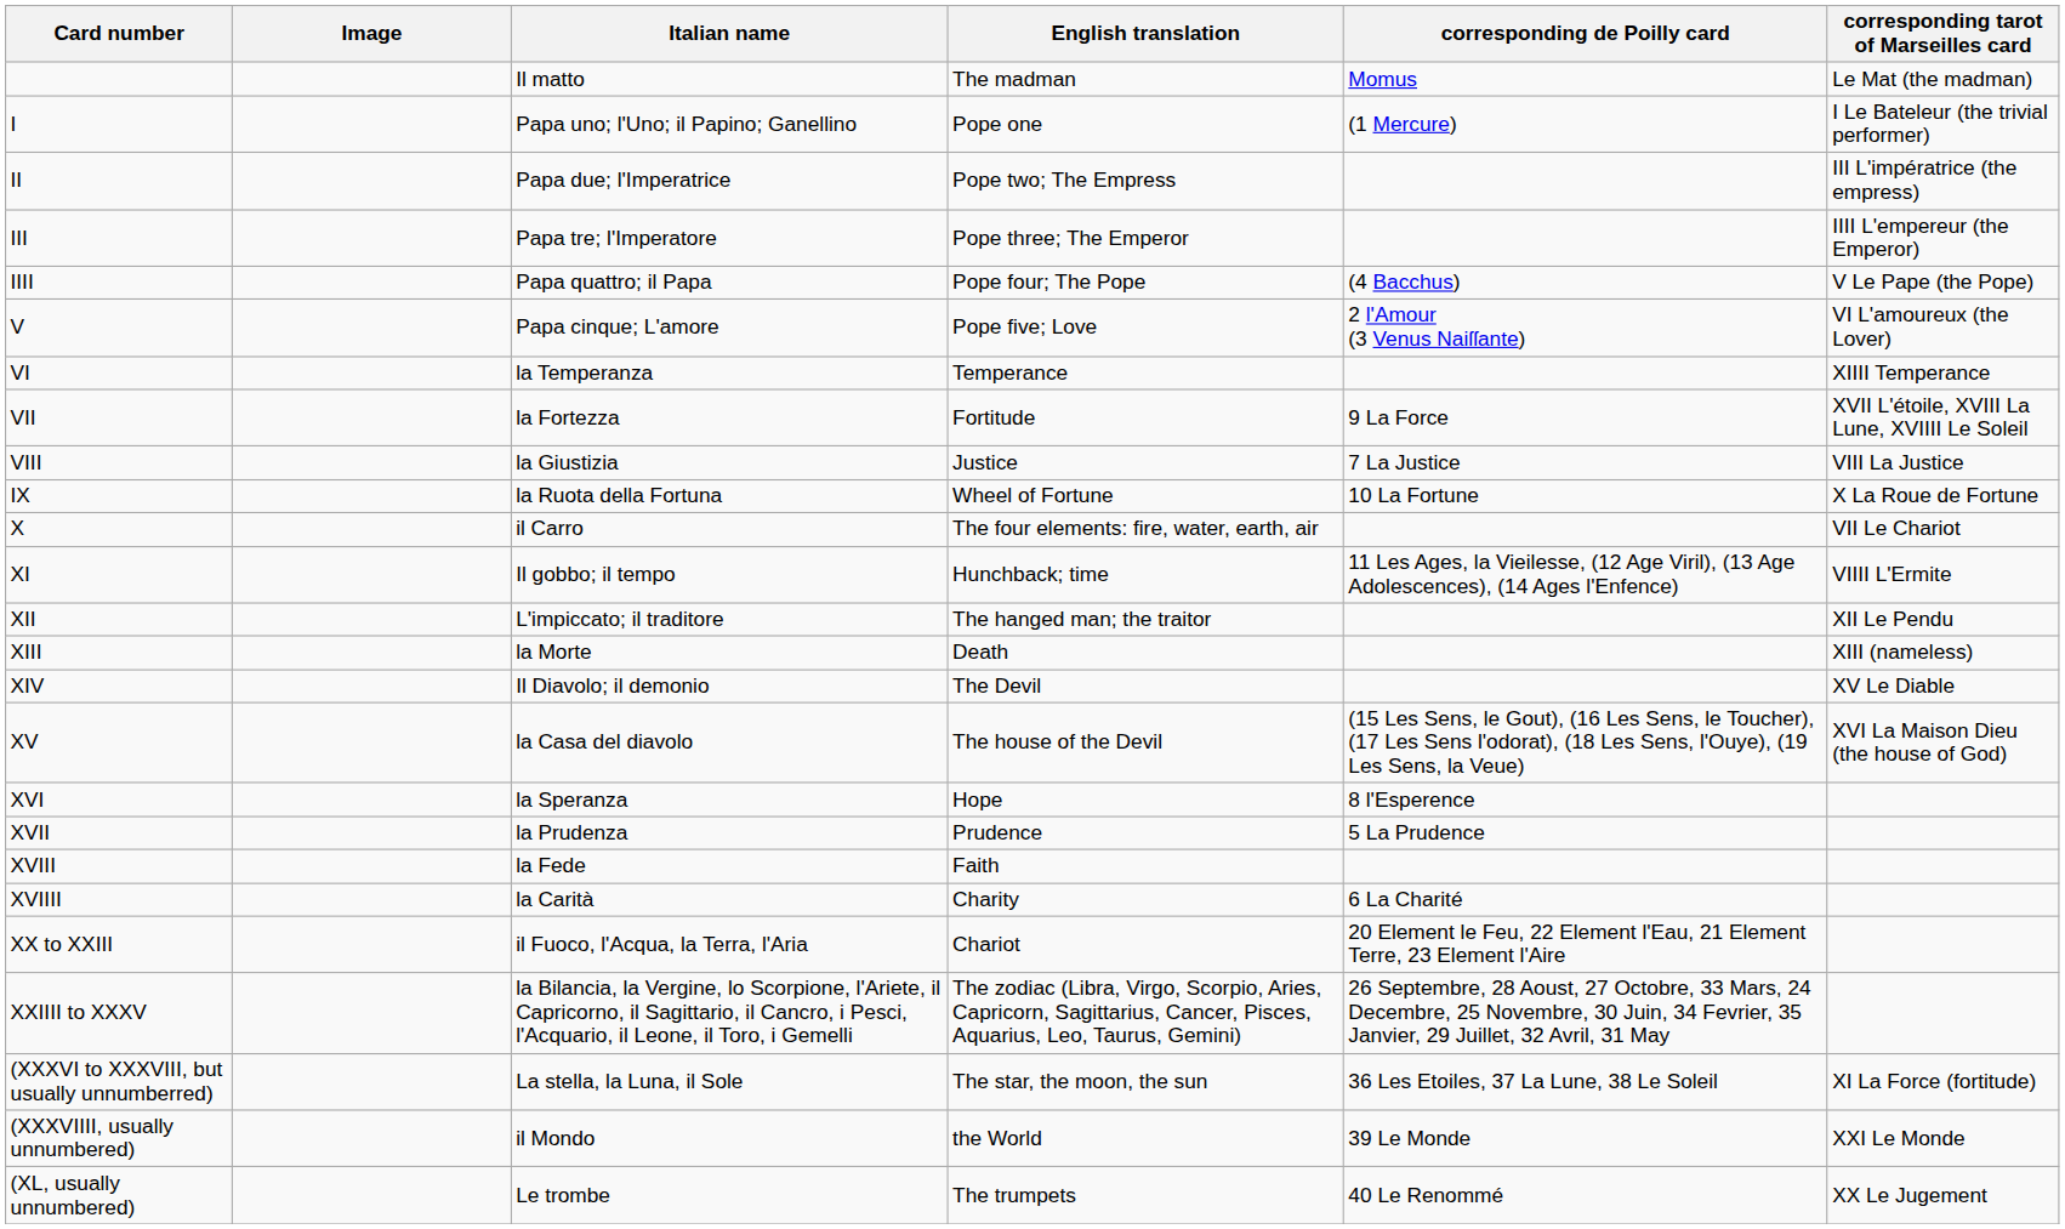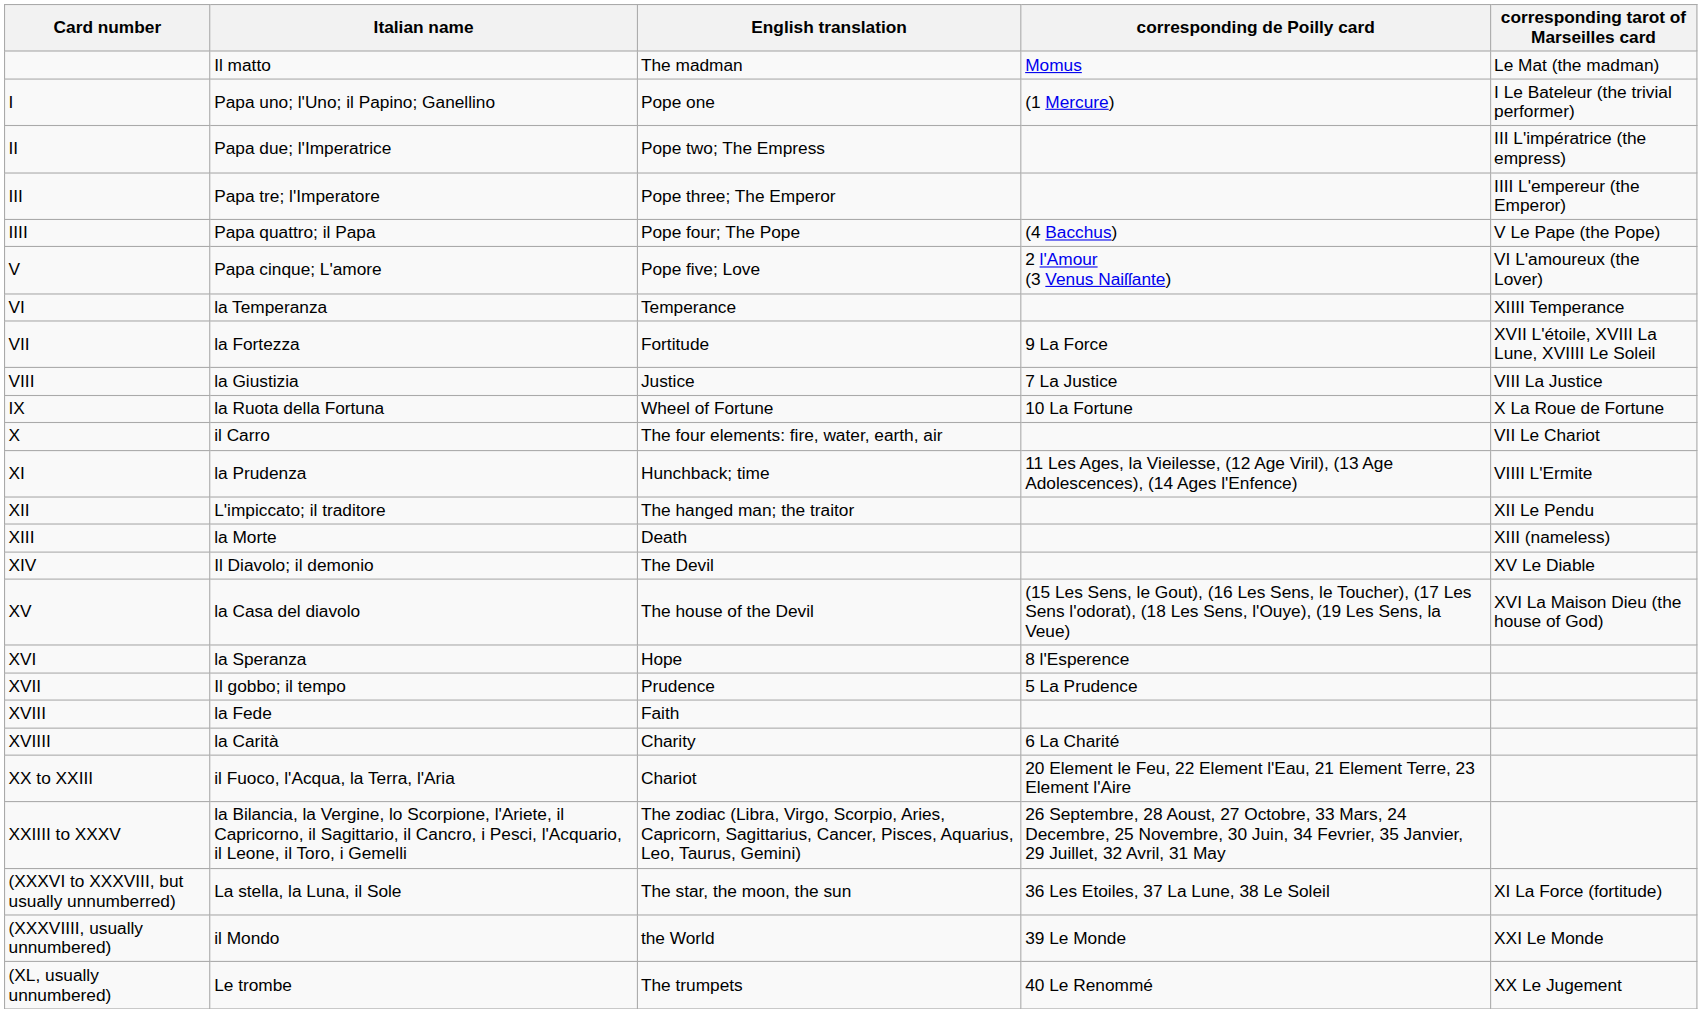 <table class="wikitable">
 <tr>
 <th>Card number</th>
-<th width="205px">Image</th>
 <th>Italian name</th>
 <th>English translation</th>
 <th>corresponding de Poilly card</th>
 <th>corresponding tarot of Marseilles card</th>
 </tr>
 <tr>
-<td></td>
 <td></td>
 <td>Il matto</td>
 <td>The madman</td>
 <td><a href='#'>Momus</a></td>
 <td>Le Mat (the madman)</td>
 </tr>
 <tr>
 <td>I</td>
-<td></td>
 <td>Papa uno; l'Uno; il Papino; Ganellino</td>
 <td>Pope one</td>
 <td>(1 <a href='#'>Mercure</a>)</td>
 <td>I Le Bateleur (the trivial performer)</td>
 </tr>
 <tr>
 <td>II</td>
-<td></td>
 <td>Papa due; l'Imperatrice</td>
 <td>Pope two; The Empress</td>
 <td></td>
 <td>III L'impératrice (the empress)</td>
 </tr>
 <tr>
 <td>III</td>
-<td></td>
 <td>Papa tre; l'Imperatore</td>
 <td>Pope three; The Emperor</td>
 <td></td>
 <td>IIII L'empereur (the Emperor)</td>
 </tr>
 <tr>
 <td>IIII</td>
-<td></td>
 <td>Papa quattro; il Papa</td>
 <td>Pope four; The Pope</td>
 <td>(4 <a href='#'>Bacchus</a>)</td>
 <td>V Le Pape (the Pope)</td>
 </tr>
 <tr>
 <td>V</td>
-<td></td>
 <td>Papa cinque; L'amore</td>
 <td>Pope five; Love</td>
 <td>2 <a href='#'>l'Amour</a><br>(3 <a href='#'>Venus Naiſſante</a>)</td>
 <td>VI L'amoureux (the Lover)</td>
 </tr>
 <tr>
 <td>VI</td>
-<td></td>
 <td>la Temperanza</td>
 <td>Temperance</td>
 <td></td>
 <td>XIIII Temperance</td>
 </tr>
 <tr>
 <td>VII</td>
-<td></td>
 <td>la Fortezza</td>
 <td>Fortitude</td>
 <td>9 La Force</td>
 <td>XVII L'étoile, XVIII La Lune, XVIIII Le Soleil</td>
 </tr>
 <tr>
 <td>VIII</td>
-<td></td>
 <td>la Giustizia</td>
 <td>Justice</td>
 <td>7 La Justice</td>
 <td>VIII La Justice</td>
 </tr>
 <tr>
 <td>IX</td>
-<td></td>
 <td>la Ruota della Fortuna</td>
 <td>Wheel of Fortune</td>
 <td>10 La Fortune</td>
 <td>X La Roue de Fortune</td>
 </tr>
 <tr>
 <td>X</td>
-<td></td>
 <td>il Carro</td>
 <td>The four elements: fire, water, earth, air</td>
 <td></td>
 <td>VII Le Chariot</td>
 </tr>
 <tr>
 <td>XI</td>
-<td></td>
-<td>Il gobbo; il tempo</td>
+<td>la Prudenza</td>
 <td>Hunchback; time</td>
 <td>11 Les Ages, la Vieilesse, (12 Age Viril), (13 Age Adolescences), (14 Ages l'Enfence)</td>
 <td>VIIII L'Ermite</td>
 </tr>
 <tr>
 <td>XII</td>
-<td></td>
 <td>L'impiccato; il traditore</td>
 <td>The hanged man; the traitor</td>
 <td></td>
 <td>XII Le Pendu</td>
 </tr>
 <tr>
 <td>XIII</td>
-<td></td>
 <td>la Morte</td>
 <td>Death</td>
 <td></td>
 <td>XIII (nameless)</td>
 </tr>
 <tr>
 <td>XIV</td>
-<td></td>
 <td>Il Diavolo; il demonio</td>
 <td>The Devil</td>
 <td></td>
 <td>XV Le Diable</td>
 </tr>
 <tr>
 <td>XV</td>
-<td></td>
 <td>la Casa del diavolo</td>
 <td>The house of the Devil</td>
 <td>(15 Les Sens, le Gout), (16 Les Sens, le Toucher), (17 Les Sens l'odorat), (18 Les Sens, l'Ouye), (19 Les Sens, la Veue)</td>
 <td>XVI La Maison Dieu (the house of God)</td>
 </tr>
 <tr>
 <td>XVI</td>
-<td></td>
 <td>la Speranza</td>
 <td>Hope</td>
 <td>8 l'Esperence</td>
 <td></td>
 </tr>
 <tr>
 <td>XVII</td>
-<td></td>
-<td>la Prudenza</td>
+<td>Il gobbo; il tempo</td>
 <td>Prudence</td>
 <td>5 La Prudence</td>
 <td></td>
 </tr>
 <tr>
 <td>XVIII</td>
-<td></td>
 <td>la Fede</td>
 <td>Faith</td>
 <td></td>
 <td></td>
 </tr>
 <tr>
 <td>XVIIII</td>
-<td></td>
 <td>la Carità</td>
 <td>Charity</td>
 <td>6 La Charité</td>
 <td></td>
 </tr>
 <tr>
 <td>XX to XXIII</td>
-<td></td>
 <td>il Fuoco, l'Acqua, la Terra, l'Aria</td>
 <td>Chariot</td>
 <td>20 Element le Feu, 22 Element l'Eau, 21 Element Terre, 23 Element l'Aire</td>
 <td></td>
 </tr>
 <tr>
 <td>XXIIII to XXXV</td>
-<td></td>
 <td>la Bilancia, la Vergine, lo Scorpione, l'Ariete, il Capricorno, il Sagittario, il Cancro, i Pesci, l'Acquario, il Leone, il Toro, i Gemelli</td>
 <td>The zodiac (Libra, Virgo, Scorpio, Aries, Capricorn, Sagittarius, Cancer, Pisces, Aquarius, Leo, Taurus, Gemini)</td>
 <td>26 Septembre, 28 Aoust, 27 Octobre, 33 Mars, 24 Decembre, 25 Novembre, 30 Juin, 34 Fevrier, 35 Janvier, 29 Juillet, 32 Avril, 31 May</td>
 <td></td>
 </tr>
 <tr>
 <td>(XXXVI to XXXVIII, but usually unnumberred)</td>
-<td></td>
 <td>La stella, la Luna, il Sole</td>
 <td>The star, the moon, the sun</td>
 <td>36 Les Etoiles, 37 La Lune, 38 Le Soleil</td>
 <td>XI La Force (fortitude)</td>
 </tr>
 <tr>
 <td>(XXXVIIII, usually unnumbered)</td>
-<td></td>
 <td>il Mondo</td>
 <td>the World</td>
 <td>39 Le Monde</td>
 <td>XXI Le Monde</td>
 </tr>
 <tr>
 <td>(XL, usually unnumbered)</td>
-<td></td>
 <td>Le trombe</td>
 <td>The trumpets</td>
 <td>40 Le Renommé</td>
 <td>XX Le Jugement</td>
 </tr>
 </table>
